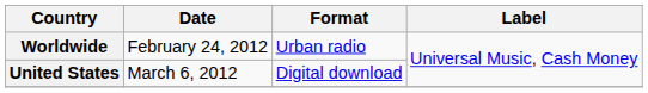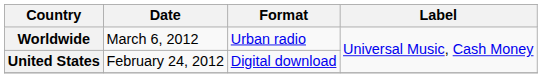 <table class="wikitable plainrowheaders">
 <tr>
 <th scope="col">Country</th>
 <th scope="col">Date</th>
 <th scope="col">Format</th>
 <th scope="col">Label</th>
 </tr>
 <tr>
 <th scope="row">Worldwide</th>
-<td>February 24, 2012</td>
+<td>March 6, 2012</td>
 <td><a href='#'>Urban radio</a></td>
 <td rowspan="2"><a href='#'>Universal Music</a>, <a href='#'>Cash Money</a></td>
 </tr>
 <tr>
 <th scope="row">United States</th>
-<td>March 6, 2012</td>
+<td>February 24, 2012</td>
 <td><a href='#'>Digital download</a></td>
 </tr>
 <tr>
 </tr>
 </table>
